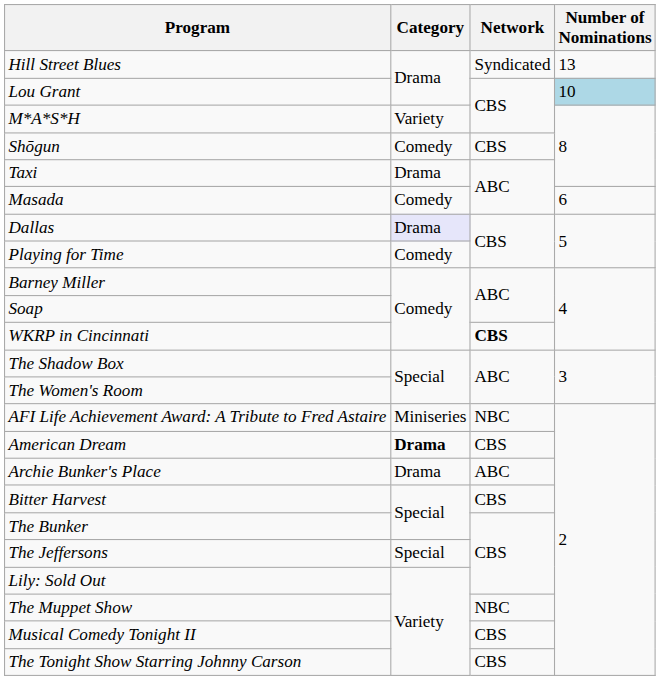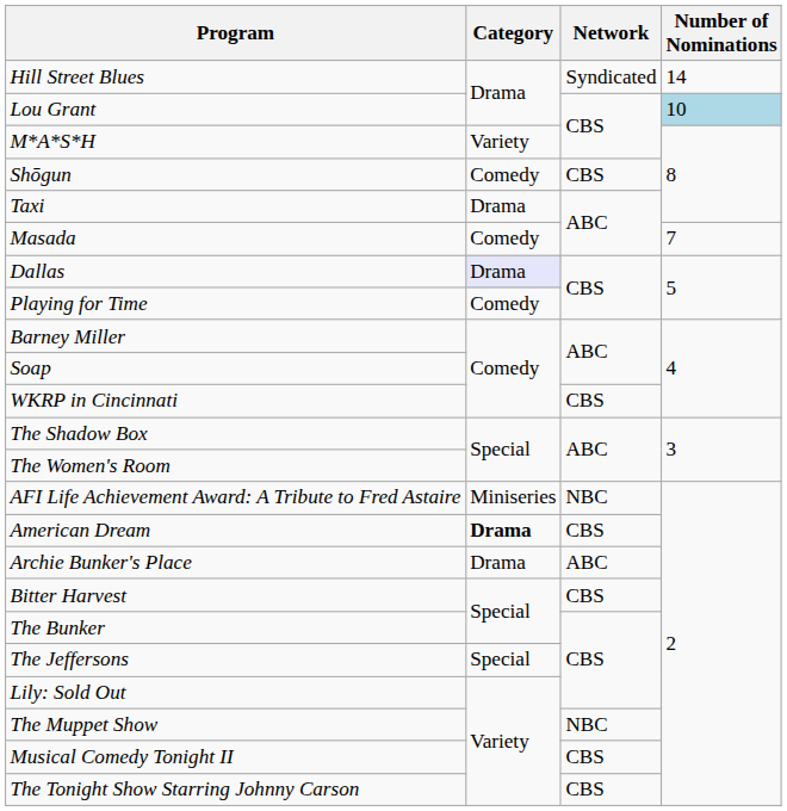 <table class="wikitable">
 <tr>
 <th>Program</th>
 <th>Category</th>
 <th>Network</th>
 <th>Number of<br>Nominations</th>
 </tr>
 <tr>
 <td><em>Hill Street Blues</em></td>
 <td rowspan="2">Drama</td>
 <td>Syndicated</td>
-<td>13</td>
+<td>14</td>
 </tr>
 <tr>
 <td><em>Lou Grant</em></td>
 <td rowspan="2">CBS</td>
 <td style="background: lightblue;">10</td>
 </tr>
 <tr>
 <td><em>M*A*S*H</em></td>
 <td>Variety</td>
 <td rowspan="3">8</td>
 </tr>
 <tr>
 <td><em>Shōgun</em></td>
 <td>Comedy</td>
 <td>CBS</td>
 </tr>
 <tr>
 <td><em>Taxi</em></td>
 <td>Drama</td>
 <td rowspan="2">ABC</td>
 </tr>
 <tr>
 <td><em>Masada</em></td>
 <td>Comedy</td>
-<td>6</td>
+<td>7</td>
 </tr>
 <tr>
 <td><em>Dallas</em></td>
 <td style="background: lavender;">Drama</td>
 <td rowspan="2">CBS</td>
 <td rowspan="2">5</td>
 </tr>
 <tr>
 <td><em>Playing for Time</em></td>
 <td>Comedy</td>
 </tr>
 <tr>
 <td><em>Barney Miller</em></td>
 <td rowspan="3">Comedy</td>
 <td rowspan="2">ABC</td>
 <td rowspan="3">4</td>
 </tr>
 <tr>
 <td><em>Soap</em></td>
 </tr>
 <tr>
 <td><em>WKRP in Cincinnati</em></td>
-<td><strong>CBS</strong></td>
+<td>CBS</td>
 </tr>
 <tr>
 <td><em>The Shadow Box</em></td>
 <td rowspan="2">Special</td>
 <td rowspan="2">ABC</td>
 <td rowspan="2">3</td>
 </tr>
 <tr>
 <td><em>The Women's Room</em></td>
 </tr>
 <tr>
 <td><em>AFI Life Achievement Award: A Tribute to Fred Astaire</em></td>
 <td>Miniseries</td>
 <td>NBC</td>
 <td rowspan="10">2</td>
 </tr>
 <tr>
 <td><em>American Dream</em></td>
 <td><strong>Drama</strong></td>
 <td>CBS</td>
 </tr>
 <tr>
 <td><em>Archie Bunker's Place</em></td>
 <td>Drama</td>
 <td>ABC</td>
 </tr>
 <tr>
 <td><em>Bitter Harvest</em></td>
 <td rowspan="2">Special</td>
 <td>CBS</td>
 </tr>
 <tr>
 <td><em>The Bunker</em></td>
 <td rowspan="3">CBS</td>
 </tr>
 <tr>
 <td><em>The Jeffersons</em></td>
 <td>Special</td>
 </tr>
 <tr>
 <td><em>Lily: Sold Out</em></td>
 <td rowspan="4">Variety</td>
 </tr>
 <tr>
 <td><em>The Muppet Show</em></td>
 <td>NBC</td>
 </tr>
 <tr>
 <td><em>Musical Comedy Tonight II</em></td>
 <td>CBS</td>
 </tr>
 <tr>
 <td><em>The Tonight Show Starring Johnny Carson</em></td>
 <td>CBS</td>
 </tr>
 </table>
